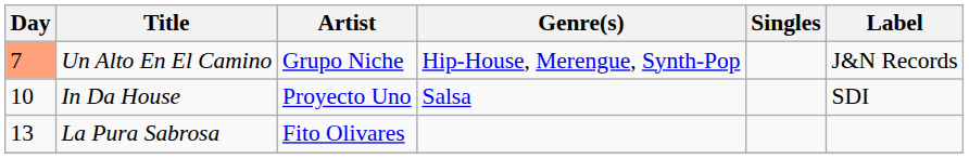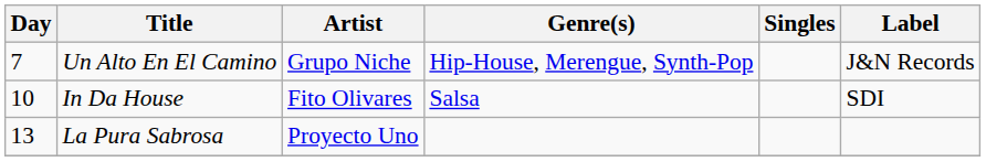 <table class="wikitable sortable" style="text-align: left;">
 <tr>
 <th>Day</th>
 <th>Title</th>
 <th>Artist</th>
 <th>Genre(s)</th>
 <th>Singles</th>
 <th>Label</th>
 </tr>
 <tr>
-<td style="background: lightsalmon;">7</td>
+<td>7</td>
 <td><em>Un Alto En El Camino</em></td>
 <td><a href='#'>Grupo Niche</a></td>
 <td><a href='#'>Hip-House</a>, <a href='#'>Merengue</a>, <a href='#'>Synth-Pop</a></td>
 <td></td>
 <td>J&N Records</td>
 </tr>
 <tr>
 <td>10</td>
 <td><em>In Da House</em></td>
-<td><a href='#'>Proyecto Uno</a></td>
+<td><a href='#'>Fito Olivares</a></td>
 <td><a href='#'>Salsa</a></td>
 <td></td>
 <td>SDI</td>
 </tr>
 <tr>
 <td>13</td>
 <td><em>La Pura Sabrosa</em></td>
-<td><a href='#'>Fito Olivares</a></td>
+<td><a href='#'>Proyecto Uno</a></td>
 <td></td>
 <td></td>
 <td></td>
 </tr>
 <tr>
 </tr>
 </table>
